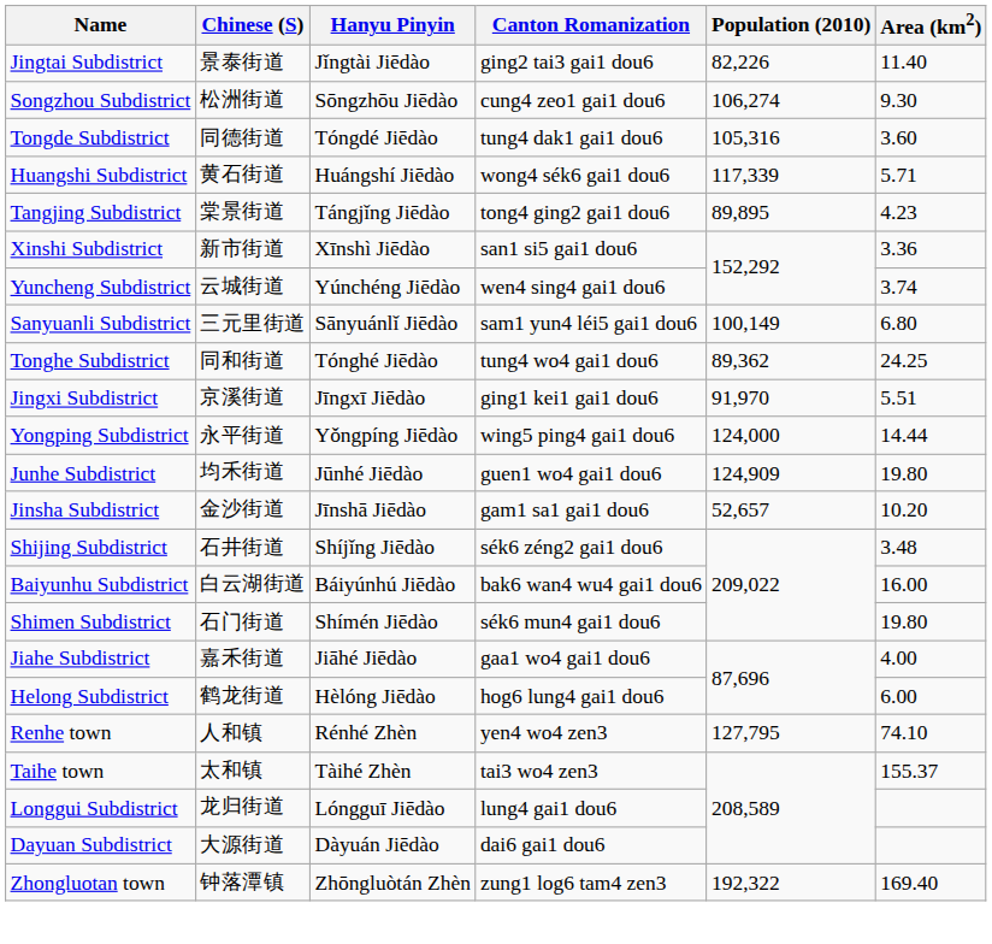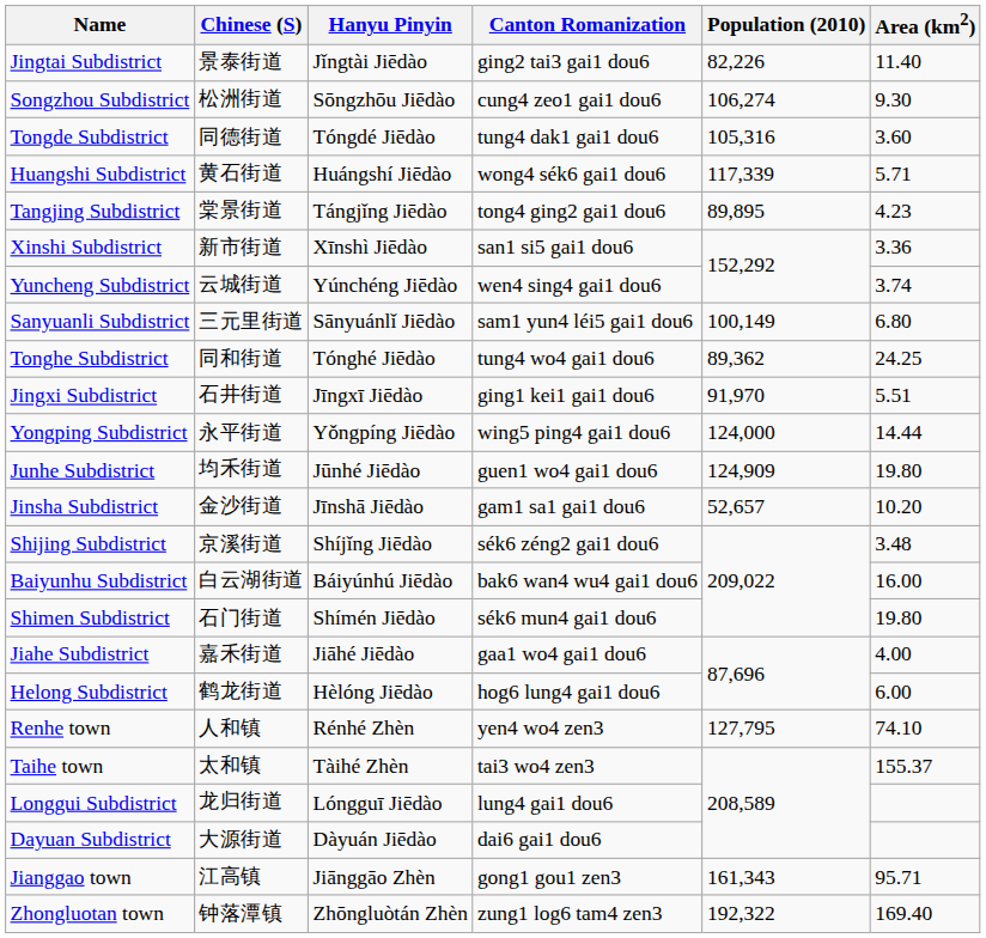 <table class="wikitable">
 <tr>
 <th>Name</th>
 <th><a href='#'>Chinese</a> (<a href='#'>S</a>)</th>
 <th><a href='#'>Hanyu Pinyin</a></th>
 <th><a href='#'>Canton Romanization</a></th>
 <th>Population (2010)</th>
 <th>Area (km<sup>2</sup>)</th>
 </tr>
 <tr>
 <td><a href='#'>Jingtai Subdistrict</a></td>
 <td>景泰街道</td>
 <td>Jǐngtài Jiēdào</td>
 <td>ging2 tai3 gai1 dou6</td>
 <td>82,226</td>
 <td>11.40</td>
 </tr>
 <tr>
 <td><a href='#'>Songzhou Subdistrict</a></td>
 <td>松洲街道</td>
 <td>Sōngzhōu Jiēdào</td>
 <td>cung4 zeo1 gai1 dou6</td>
 <td>106,274</td>
 <td>9.30</td>
 </tr>
 <tr>
 <td><a href='#'>Tongde Subdistrict</a></td>
 <td>同德街道</td>
 <td>Tóngdé Jiēdào</td>
 <td>tung4 dak1 gai1 dou6</td>
 <td>105,316</td>
 <td>3.60</td>
 </tr>
 <tr>
 <td><a href='#'>Huangshi Subdistrict</a></td>
 <td>黄石街道</td>
 <td>Huángshí Jiēdào</td>
 <td>wong4 sék6 gai1 dou6</td>
 <td>117,339</td>
 <td>5.71</td>
 </tr>
 <tr>
 <td><a href='#'>Tangjing Subdistrict</a></td>
 <td>棠景街道</td>
 <td>Tángjǐng Jiēdào</td>
 <td>tong4 ging2 gai1 dou6</td>
 <td>89,895</td>
 <td>4.23</td>
 </tr>
 <tr>
 <td><a href='#'>Xinshi Subdistrict</a></td>
 <td>新市街道</td>
 <td>Xīnshì Jiēdào</td>
 <td>san1 si5 gai1 dou6</td>
 <td rowspan="2">152,292</td>
 <td>3.36</td>
 </tr>
 <tr>
 <td><a href='#'>Yuncheng Subdistrict</a></td>
 <td>云城街道</td>
 <td>Yúnchéng Jiēdào</td>
 <td>wen4 sing4 gai1 dou6</td>
 <td>3.74</td>
 </tr>
 <tr>
 <td><a href='#'>Sanyuanli Subdistrict</a></td>
 <td>三元里街道</td>
 <td>Sānyuánlǐ Jiēdào</td>
 <td>sam1 yun4 léi5 gai1 dou6</td>
 <td>100,149</td>
 <td>6.80</td>
 </tr>
 <tr>
 <td><a href='#'>Tonghe Subdistrict</a></td>
 <td>同和街道</td>
 <td>Tónghé Jiēdào</td>
 <td>tung4 wo4 gai1 dou6</td>
 <td>89,362</td>
 <td>24.25</td>
 </tr>
 <tr>
 <td><a href='#'>Jingxi Subdistrict</a></td>
-<td>京溪街道</td>
+<td>石井街道</td>
 <td>Jīngxī Jiēdào</td>
 <td>ging1 kei1 gai1 dou6</td>
 <td>91,970</td>
 <td>5.51</td>
 </tr>
 <tr>
 <td><a href='#'>Yongping Subdistrict</a></td>
 <td>永平街道</td>
 <td>Yǒngpíng Jiēdào</td>
 <td>wing5 ping4 gai1 dou6</td>
 <td>124,000</td>
 <td>14.44</td>
 </tr>
 <tr>
 <td><a href='#'>Junhe Subdistrict</a></td>
 <td>均禾街道</td>
 <td>Jūnhé Jiēdào</td>
 <td>guen1 wo4 gai1 dou6</td>
 <td>124,909</td>
 <td>19.80</td>
 </tr>
 <tr>
 <td><a href='#'>Jinsha Subdistrict</a></td>
 <td>金沙街道</td>
 <td>Jīnshā Jiēdào</td>
 <td>gam1 sa1 gai1 dou6</td>
 <td>52,657</td>
 <td>10.20</td>
 </tr>
 <tr>
 <td><a href='#'>Shijing Subdistrict</a></td>
-<td>石井街道</td>
+<td>京溪街道</td>
 <td>Shíjǐng Jiēdào</td>
 <td>sék6 zéng2 gai1 dou6</td>
 <td rowspan="3">209,022</td>
 <td>3.48</td>
 </tr>
 <tr>
 <td><a href='#'>Baiyunhu Subdistrict</a></td>
 <td>白云湖街道</td>
 <td>Báiyúnhú Jiēdào</td>
 <td>bak6 wan4 wu4 gai1 dou6</td>
 <td>16.00</td>
 </tr>
 <tr>
 <td><a href='#'>Shimen Subdistrict</a></td>
 <td>石门街道</td>
 <td>Shímén Jiēdào</td>
 <td>sék6 mun4 gai1 dou6</td>
 <td>19.80</td>
 </tr>
 <tr>
 <td><a href='#'>Jiahe Subdistrict</a></td>
 <td>嘉禾街道</td>
 <td>Jiāhé Jiēdào</td>
 <td>gaa1 wo4 gai1 dou6</td>
 <td rowspan="2">87,696</td>
 <td>4.00</td>
 </tr>
 <tr>
 <td><a href='#'>Helong Subdistrict</a></td>
 <td>鹤龙街道</td>
 <td>Hèlóng Jiēdào</td>
 <td>hog6 lung4 gai1 dou6</td>
 <td>6.00</td>
 </tr>
 <tr>
 <td><a href='#'>Renhe</a> town</td>
 <td>人和镇</td>
 <td>Rénhé Zhèn</td>
 <td>yen4 wo4 zen3</td>
 <td>127,795</td>
 <td>74.10</td>
 </tr>
 <tr>
 <td><a href='#'>Taihe</a> town</td>
 <td>太和镇</td>
 <td>Tàihé Zhèn</td>
 <td>tai3 wo4 zen3</td>
 <td rowspan="3">208,589</td>
 <td>155.37</td>
 </tr>
 <tr>
 <td><a href='#'>Longgui Subdistrict</a></td>
 <td>龙归街道</td>
 <td>Lóngguī Jiēdào</td>
 <td>lung4  gai1 dou6</td>
 <td></td>
 </tr>
 <tr>
 <td><a href='#'>Dayuan Subdistrict</a></td>
 <td>大源街道</td>
 <td>Dàyuán Jiēdào</td>
 <td>dai6  gai1 dou6</td>
 <td></td>
 </tr>
 <tr>
+<td><a href='#'>Jianggao</a> town</td>
+<td>江高镇</td>
+<td>Jiānggāo Zhèn</td>
+<td>gong1 gou1 zen3</td>
+<td>161,343</td>
+<td>95.71</td>
+</tr>
+<tr>
 <td><a href='#'>Zhongluotan</a> town</td>
 <td>钟落潭镇</td>
 <td>Zhōngluòtán Zhèn</td>
 <td>zung1 log6 tam4 zen3</td>
 <td>192,322</td>
 <td>169.40</td>
 </tr>
 </table>
